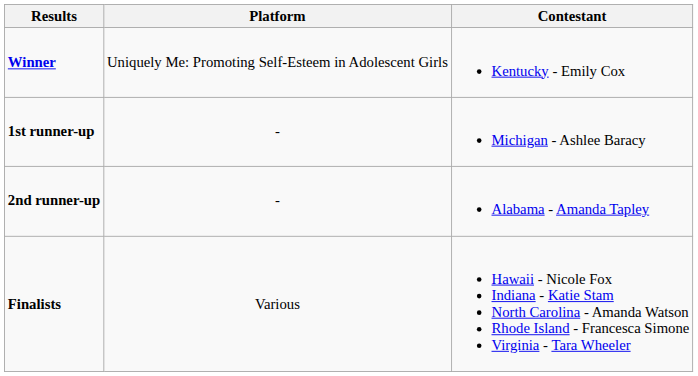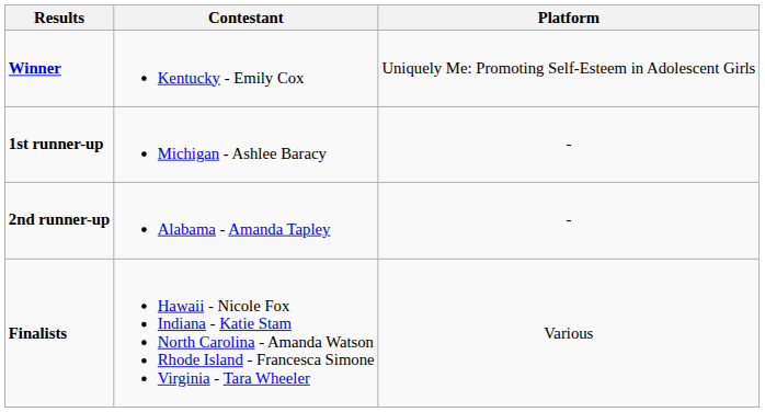 <table class="wikitable">
 <tr>
 <th>Results</th>
+<th>Contestant</th>
 <th>Platform</th>
-<th>Contestant</th>
 </tr>
 <tr>
 <td><strong><a href='#'>Winner</a></strong></td>
+<td><br><ul><li> <a href='#'>Kentucky</a> - Emily Cox</li></ul></td>
 <td>Uniquely Me: Promoting Self-Esteem in Adolescent Girls</td>
-<td><br><ul><li> <a href='#'>Kentucky</a> - Emily Cox</li></ul></td>
 </tr>
 <tr>
 <td><strong>1st runner-up</strong></td>
+<td><br><ul><li> <a href='#'>Michigan</a> - Ashlee Baracy</li></ul></td>
 <td style="text-align:center;">-</td>
-<td><br><ul><li> <a href='#'>Michigan</a> - Ashlee Baracy</li></ul></td>
 </tr>
 <tr>
 <td><strong>2nd runner-up</strong></td>
+<td><br><ul><li> <a href='#'>Alabama</a> - <a href='#'>Amanda Tapley</a></li></ul></td>
 <td style="text-align:center;">-</td>
-<td><br><ul><li> <a href='#'>Alabama</a> - <a href='#'>Amanda Tapley</a></li></ul></td>
 </tr>
 <tr>
 <td><strong>Finalists</strong></td>
+<td><br><ul><li> <a href='#'>Hawaii</a> - Nicole Fox</li><li> <a href='#'>Indiana</a> - <a href='#'>Katie Stam</a></li><li> <a href='#'>North Carolina</a> - Amanda Watson</li><li> <a href='#'>Rhode Island</a> - Francesca Simone</li><li> <a href='#'>Virginia</a> - <a href='#'>Tara Wheeler</a></li></ul></td>
 <td style="text-align:center;">Various</td>
-<td><br><ul><li> <a href='#'>Hawaii</a> - Nicole Fox</li><li> <a href='#'>Indiana</a> - <a href='#'>Katie Stam</a></li><li> <a href='#'>North Carolina</a> - Amanda Watson</li><li> <a href='#'>Rhode Island</a> - Francesca Simone</li><li> <a href='#'>Virginia</a> - <a href='#'>Tara Wheeler</a></li></ul></td>
 </tr>
 </table>
